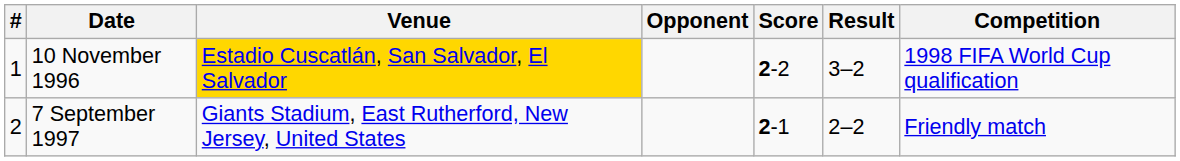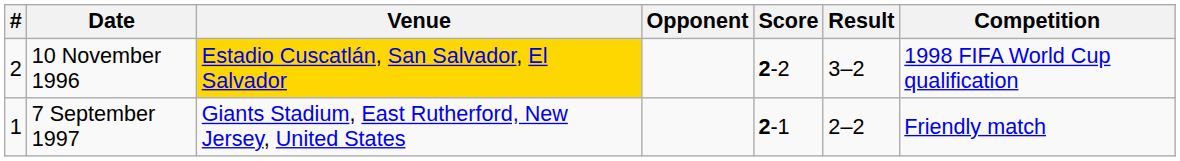 <table class="wikitable">
 <tr>
 <th>#</th>
 <th>Date</th>
 <th>Venue</th>
 <th>Opponent</th>
 <th>Score</th>
 <th>Result</th>
 <th>Competition</th>
 </tr>
 <tr>
-<td>1</td>
+<td>2</td>
 <td>10 November 1996</td>
 <td style="background: gold;"><a href='#'>Estadio Cuscatlán</a>, <a href='#'>San Salvador</a>, <a href='#'>El Salvador</a></td>
 <td></td>
 <td><strong>2</strong>-2</td>
 <td>3–2</td>
 <td><a href='#'>1998 FIFA World Cup qualification</a></td>
 </tr>
 <tr>
-<td>2</td>
+<td>1</td>
 <td>7 September 1997</td>
 <td><a href='#'>Giants Stadium</a>, <a href='#'>East Rutherford, New Jersey</a>, <a href='#'>United States</a></td>
 <td></td>
 <td><strong>2</strong>-1</td>
 <td>2–2</td>
 <td><a href='#'>Friendly match</a></td>
 </tr>
 </table>
